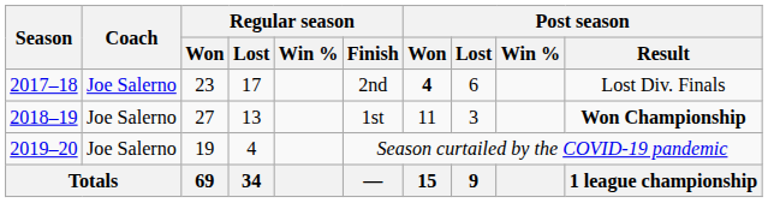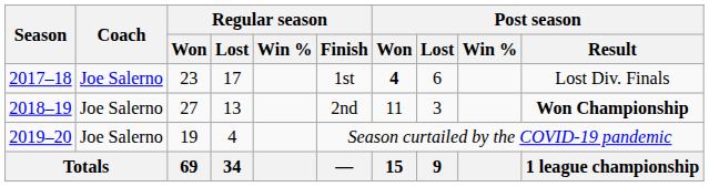 <table class="wikitable" style="font-size: 95%; text-align:center;">
 <tr>
 <th rowspan="2">Season</th>
 <th rowspan="2">Coach</th>
 <th colspan="4">Regular season</th>
 <th colspan="4">Post season</th>
 </tr>
 <tr>
 <th>Won</th>
 <th>Lost</th>
 <th>Win %</th>
 <th>Finish</th>
 <th>Won</th>
 <th>Lost</th>
 <th>Win %</th>
 <th>Result</th>
 </tr>
 <tr>
 <td><a href='#'>2017–18</a></td>
 <td><a href='#'>Joe Salerno</a></td>
 <td>23</td>
 <td>17</td>
 <td></td>
-<td>2nd</td>
+<td>1st</td>
 <td><strong>4</strong></td>
 <td>6</td>
 <td></td>
 <td>Lost Div. Finals</td>
 </tr>
 <tr>
 <td><a href='#'>2018–19</a></td>
 <td>Joe Salerno</td>
 <td>27</td>
 <td>13</td>
 <td></td>
-<td>1st</td>
+<td>2nd</td>
 <td>11</td>
 <td>3</td>
 <td></td>
 <td><strong>Won Championship</strong></td>
 </tr>
 <tr>
 <td><a href='#'>2019–20</a></td>
 <td>Joe Salerno</td>
 <td>19</td>
 <td>4</td>
 <td></td>
 <td colspan=5><em>Season curtailed by the <a href='#'>COVID-19 pandemic</a></em></td>
 </tr>
 <tr>
 <th colspan="2">Totals</th>
 <th>69</th>
 <th>34</th>
 <th></th>
 <th>—</th>
 <th>15</th>
 <th>9</th>
 <th></th>
 <th>1 league championship</th>
 </tr>
 </table>
